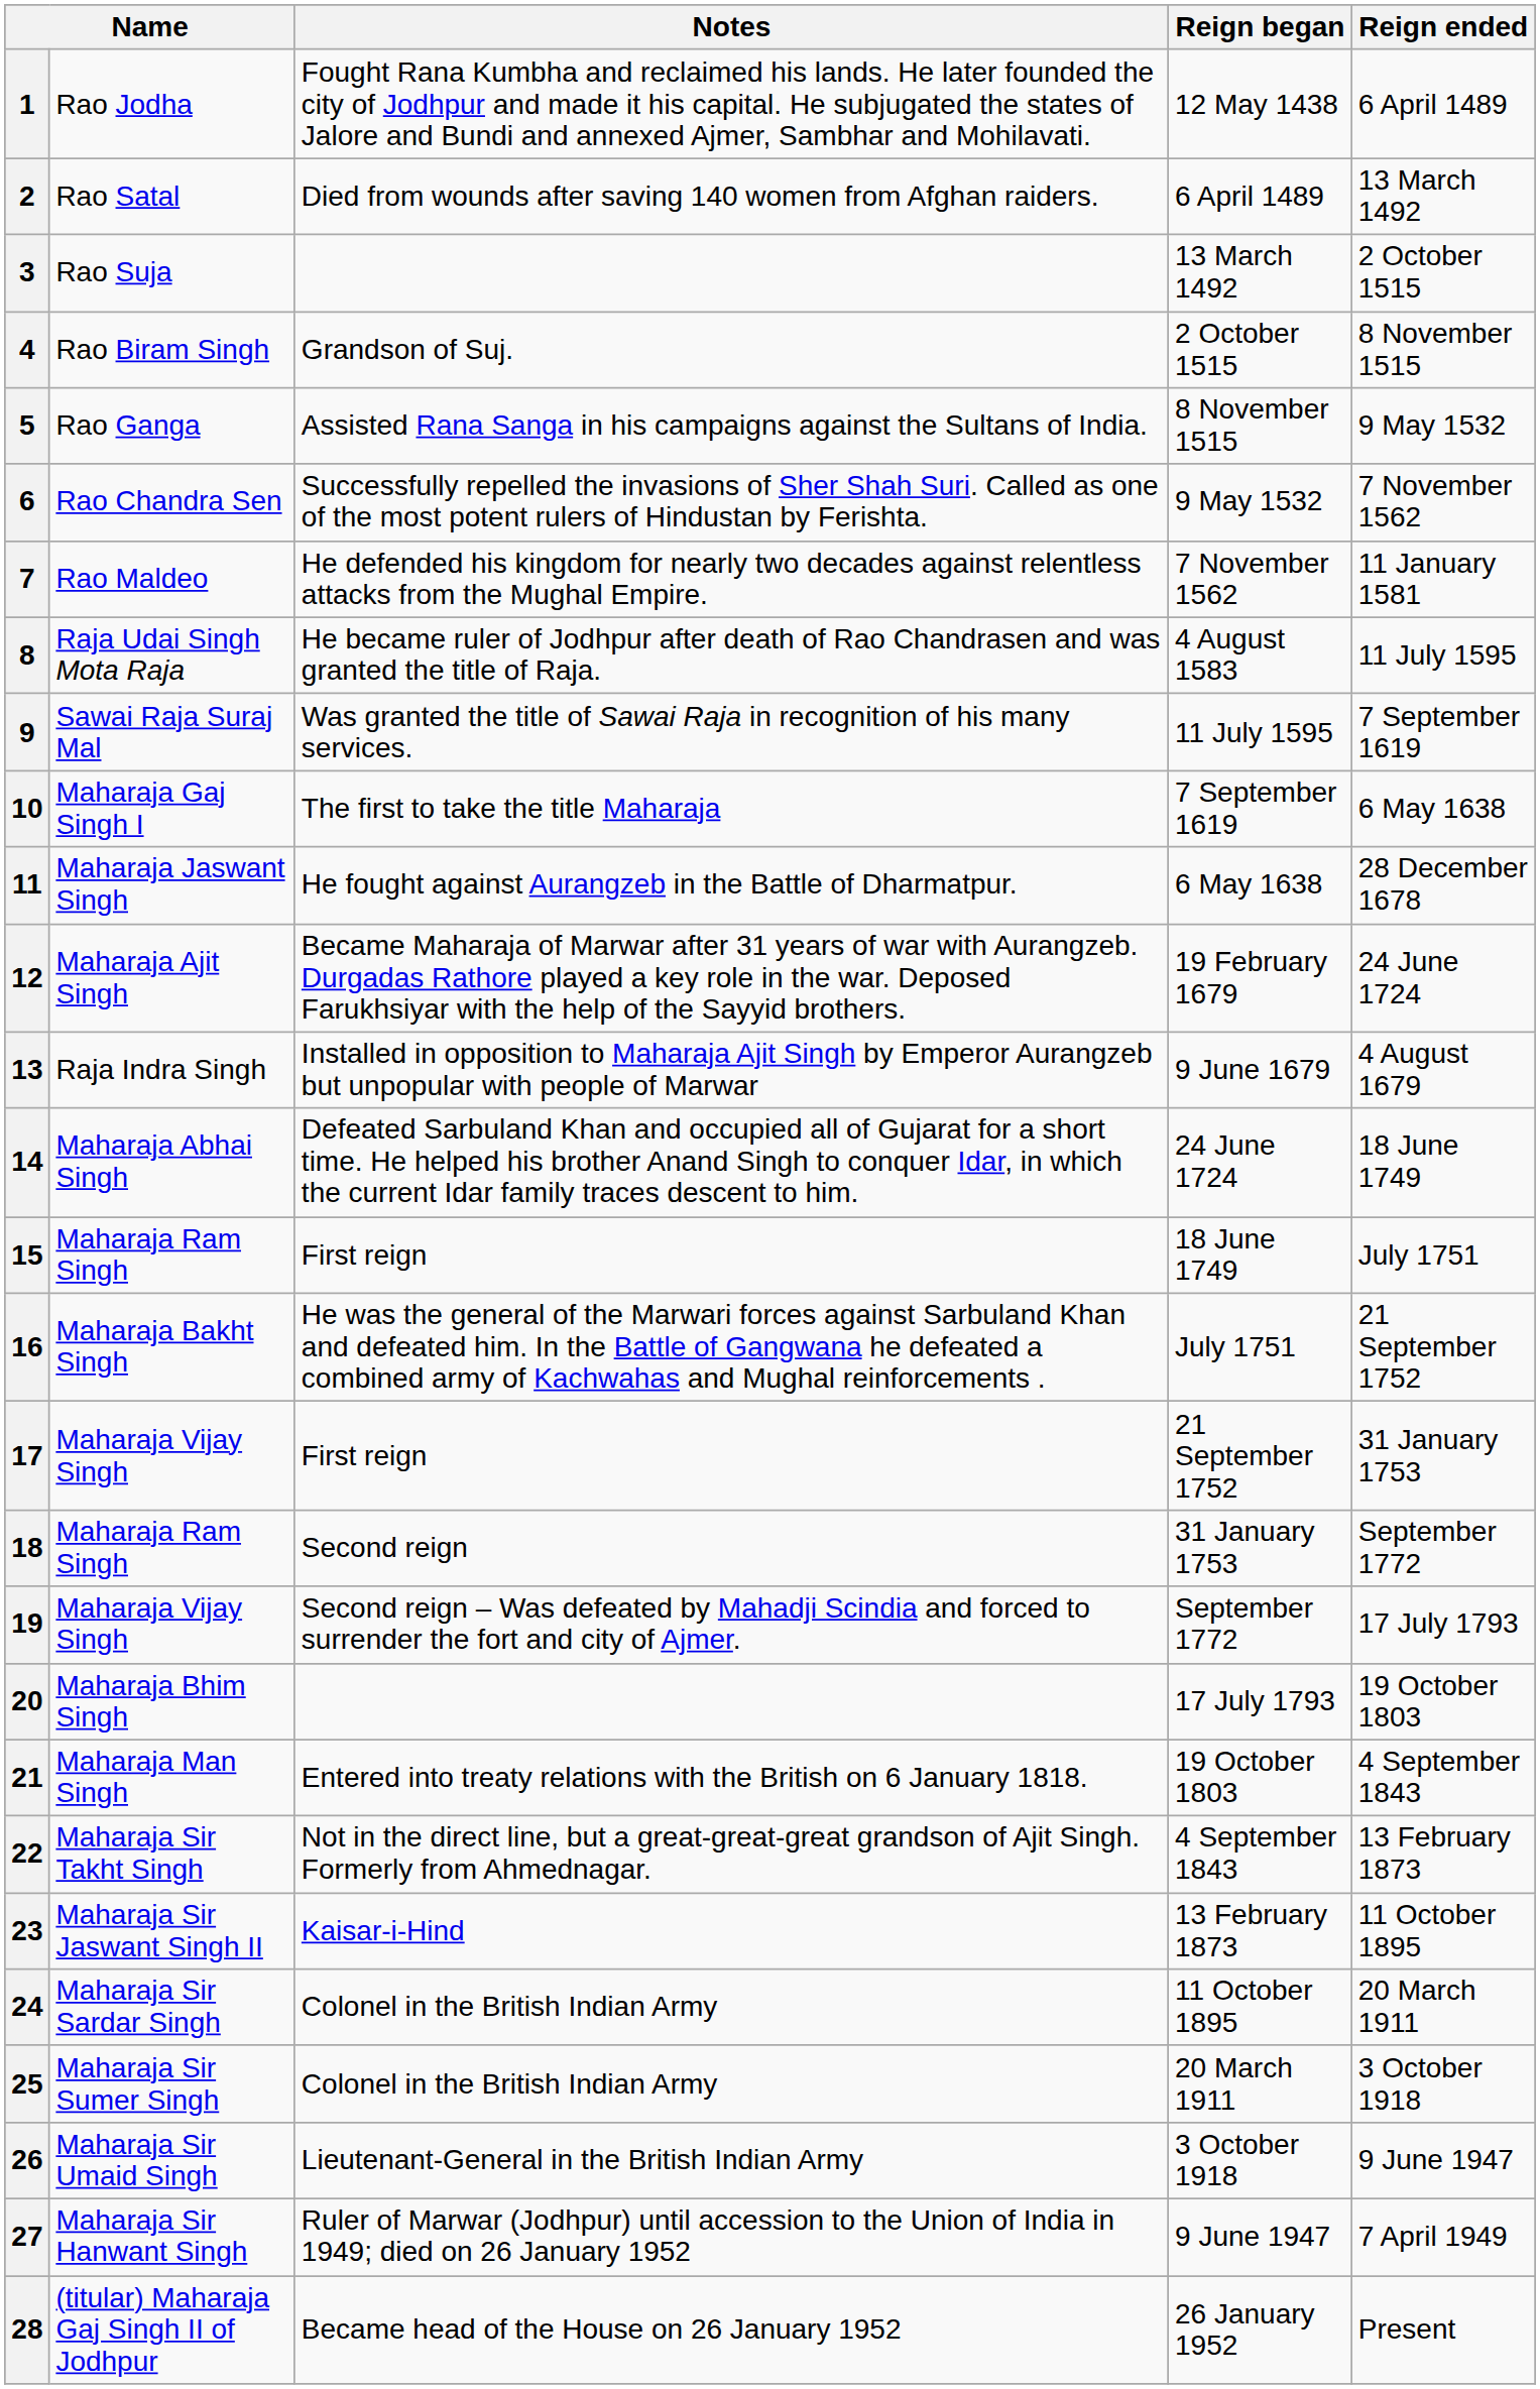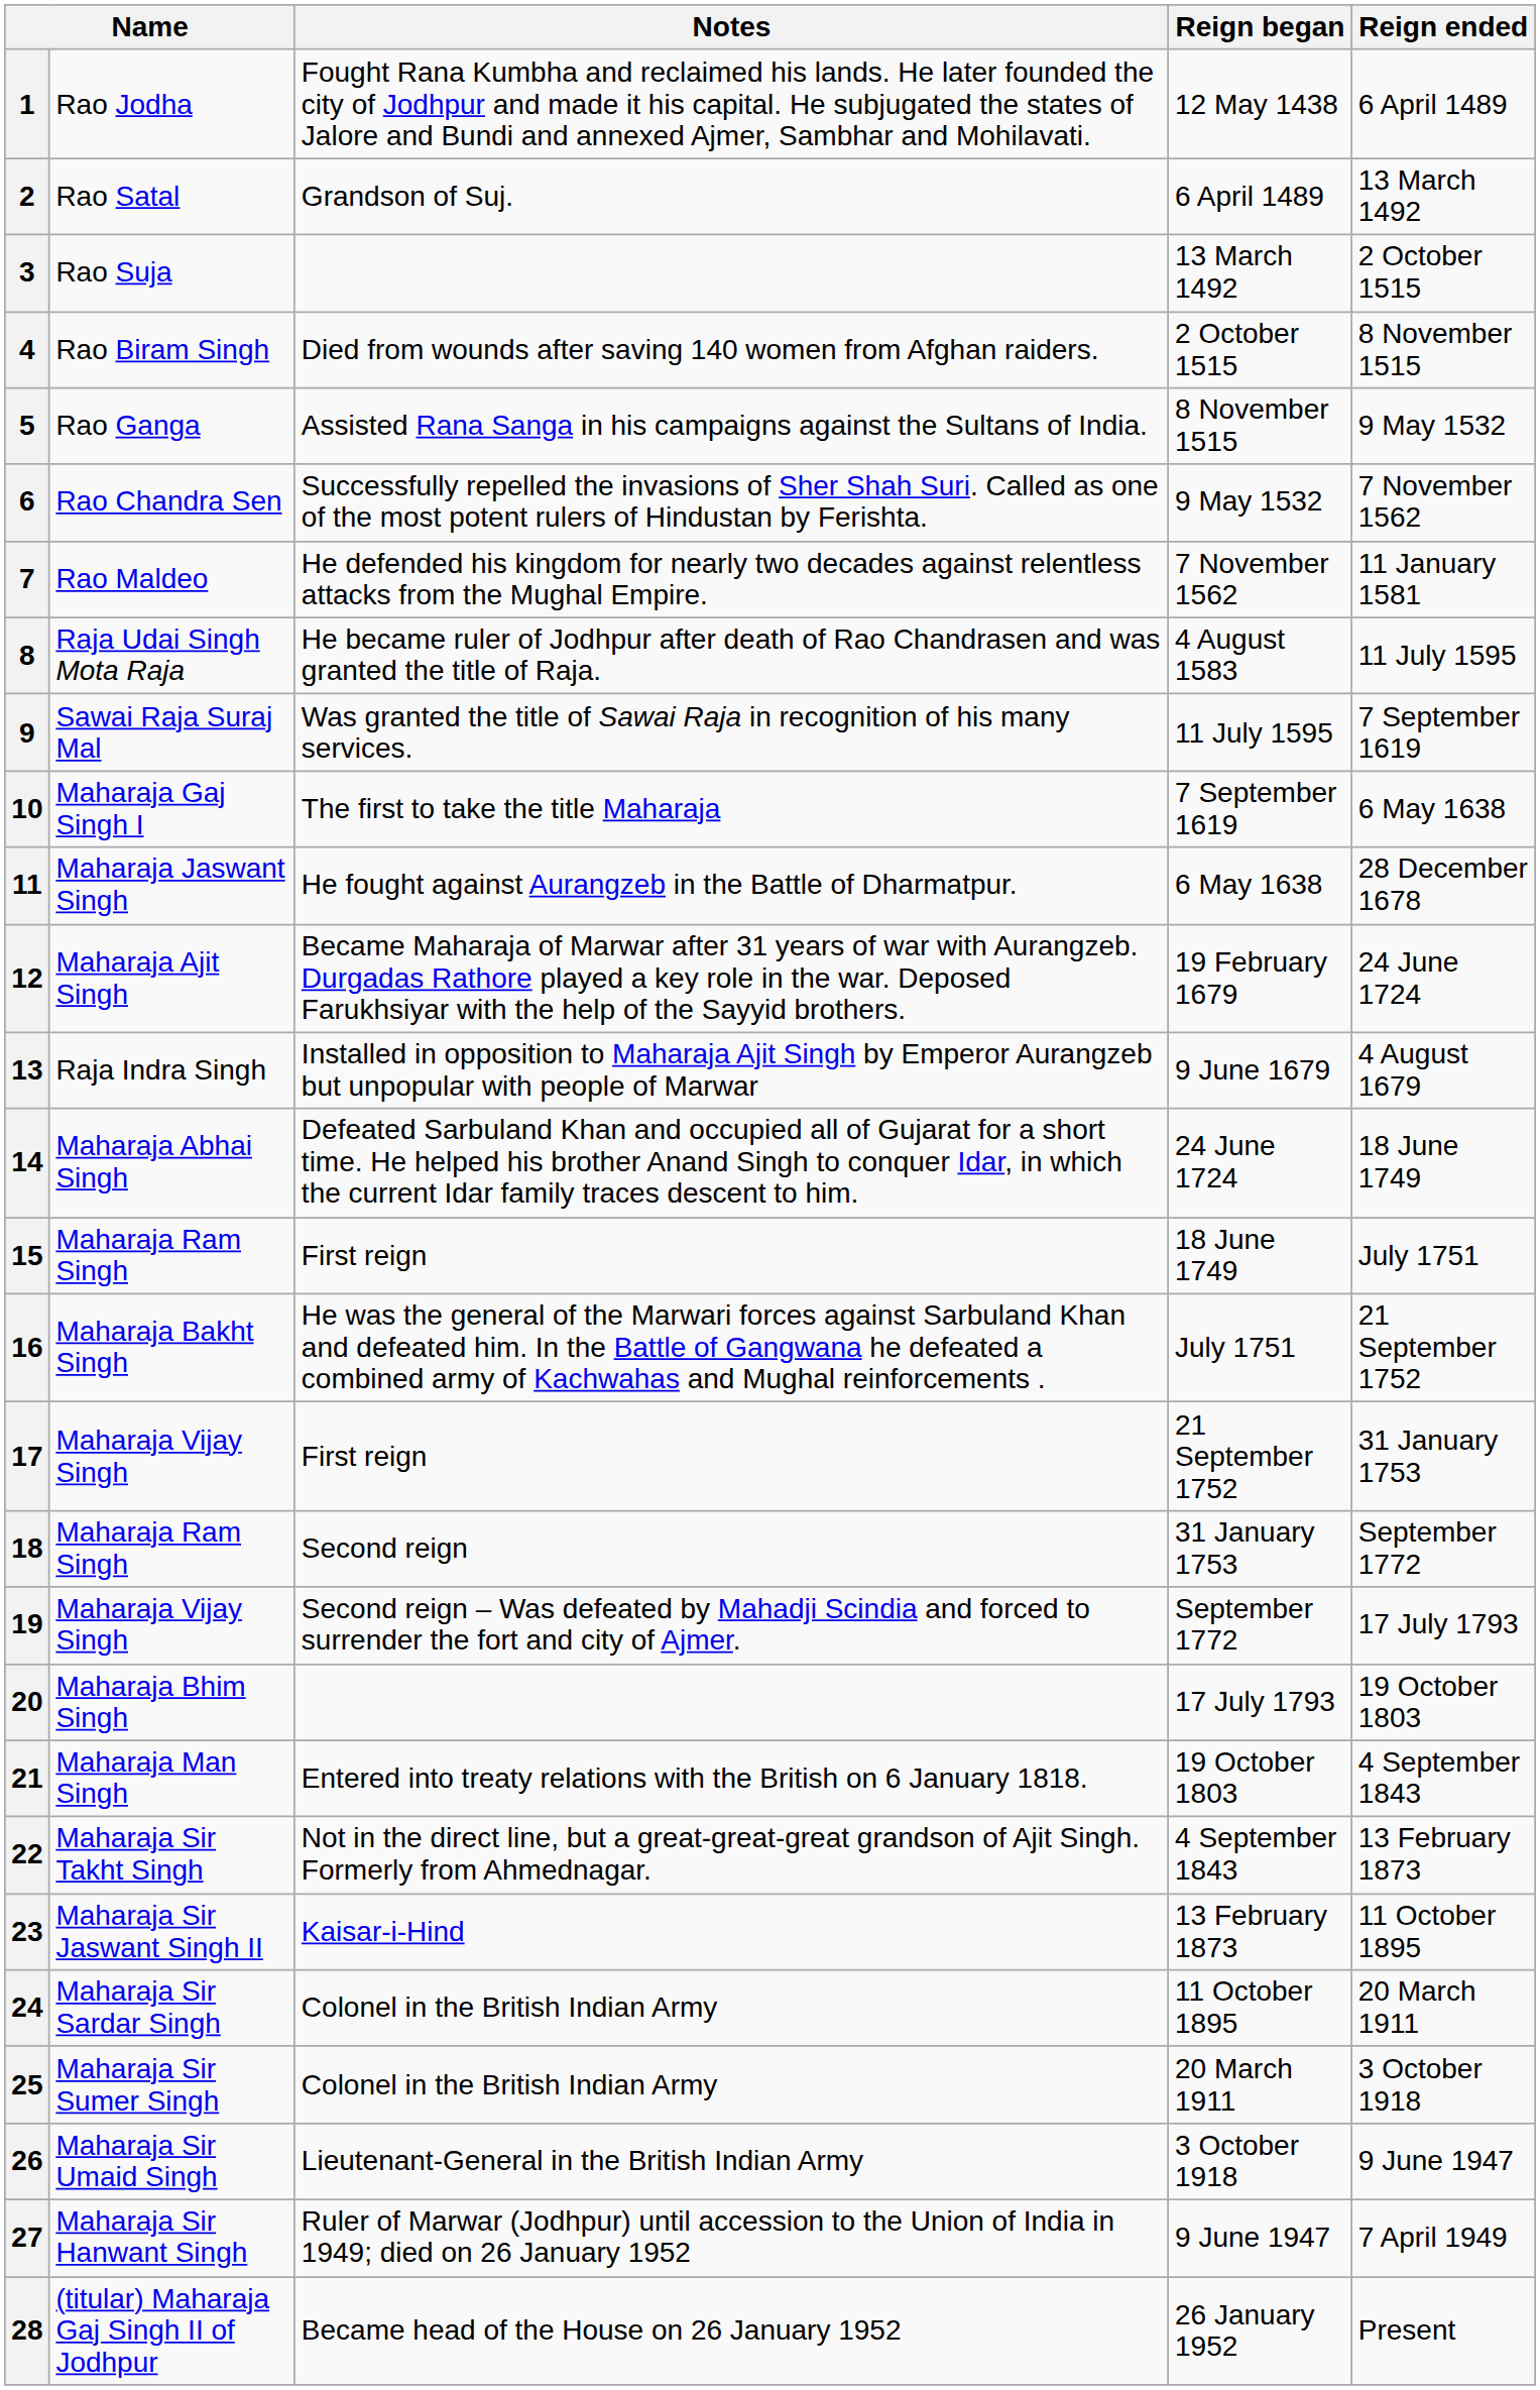 <table class="wikitable sortable">
 <tr>
 <th colspan=2>Name</th>
 <th>Notes</th>
 <th>Reign began</th>
 <th>Reign ended</th>
 </tr>
 <tr>
 <th>1</th>
 <td>Rao <a href='#'>Jodha</a></td>
 <td>Fought Rana Kumbha and reclaimed his lands. He later founded the city of <a href='#'>Jodhpur</a> and made it his capital. He subjugated the states of Jalore and Bundi and annexed Ajmer, Sambhar and Mohilavati.</td>
 <td>12 May 1438</td>
 <td>6 April 1489</td>
 </tr>
 <tr>
 <th>2</th>
 <td>Rao <a href='#'>Satal</a></td>
-<td>Died from wounds after saving 140 women from Afghan raiders.</td>
+<td>Grandson of Suj.</td>
 <td>6 April 1489</td>
 <td>13 March 1492</td>
 </tr>
 <tr>
 <th>3</th>
 <td>Rao <a href='#'>Suja</a></td>
 <td></td>
 <td>13 March 1492</td>
 <td>2 October 1515</td>
 </tr>
 <tr>
 <th>4</th>
 <td>Rao <a href='#'>Biram Singh</a></td>
-<td>Grandson of Suj.</td>
+<td>Died from wounds after saving 140 women from Afghan raiders.</td>
 <td>2 October 1515</td>
 <td>8 November 1515</td>
 </tr>
 <tr>
 <th>5</th>
 <td>Rao <a href='#'>Ganga</a></td>
 <td>Assisted <a href='#'>Rana Sanga</a> in his campaigns against the Sultans of India.</td>
 <td>8 November 1515</td>
 <td>9 May 1532</td>
 </tr>
 <tr>
 <th>6</th>
 <td><a href='#'>Rao Chandra Sen</a></td>
 <td>Successfully repelled the invasions of <a href='#'>Sher Shah Suri</a>. Called as one of the most potent rulers of Hindustan by Ferishta.</td>
 <td>9 May 1532</td>
 <td>7 November 1562</td>
 </tr>
 <tr>
 <th>7</th>
 <td><a href='#'>Rao Maldeo</a></td>
 <td>He defended his kingdom for nearly two decades against relentless attacks from the Mughal Empire.</td>
 <td>7 November 1562</td>
 <td>11 January 1581</td>
 </tr>
 <tr>
 <th>8</th>
 <td><a href='#'>Raja Udai Singh</a> <em>Mota Raja</em></td>
 <td>He became ruler of Jodhpur after death of Rao Chandrasen and was granted the title of Raja.</td>
 <td>4 August 1583</td>
 <td>11 July 1595</td>
 </tr>
 <tr>
 <th>9</th>
 <td><a href='#'>Sawai Raja Suraj Mal</a></td>
 <td>Was granted the title of <em>Sawai Raja</em> in recognition of his many services.</td>
 <td>11 July 1595</td>
 <td>7 September 1619</td>
 </tr>
 <tr>
 <th>10</th>
 <td><a href='#'>Maharaja Gaj Singh I</a></td>
 <td>The first to take the title <a href='#'>Maharaja</a></td>
 <td>7 September 1619</td>
 <td>6 May 1638</td>
 </tr>
 <tr>
 <th>11</th>
 <td><a href='#'>Maharaja Jaswant Singh</a></td>
 <td>He fought against <a href='#'>Aurangzeb</a> in the Battle of Dharmatpur.</td>
 <td>6 May 1638</td>
 <td>28 December 1678</td>
 </tr>
 <tr>
 <th>12</th>
 <td><a href='#'>Maharaja Ajit Singh</a></td>
 <td>Became Maharaja of Marwar after 31 years of war with Aurangzeb. <a href='#'>Durgadas Rathore</a> played a key role in the war. Deposed Farukhsiyar with the help of the Sayyid brothers.</td>
 <td>19 February 1679</td>
 <td>24 June 1724</td>
 </tr>
 <tr>
 <th>13</th>
 <td>Raja Indra Singh</td>
 <td>Installed in opposition to <a href='#'>Maharaja Ajit Singh</a> by Emperor Aurangzeb but unpopular with people of Marwar</td>
 <td>9 June 1679</td>
 <td>4 August 1679</td>
 </tr>
 <tr>
 <th>14</th>
 <td><a href='#'>Maharaja Abhai Singh</a></td>
 <td>Defeated Sarbuland Khan and occupied all of Gujarat for a short time. He helped his brother Anand Singh to conquer <a href='#'>Idar</a>, in which the current Idar family traces descent to him.</td>
 <td>24 June 1724</td>
 <td>18 June 1749</td>
 </tr>
 <tr>
 <th>15</th>
 <td><a href='#'>Maharaja Ram Singh</a></td>
 <td>First reign</td>
 <td>18 June 1749</td>
 <td>July 1751</td>
 </tr>
 <tr>
 <th>16</th>
 <td><a href='#'>Maharaja Bakht Singh</a></td>
 <td>He was the general of the Marwari forces against Sarbuland Khan and defeated him. In the <a href='#'>Battle of Gangwana</a> he defeated a combined army of <a href='#'>Kachwahas</a> and Mughal reinforcements .</td>
 <td>July 1751</td>
 <td>21 September 1752</td>
 </tr>
 <tr>
 <th>17</th>
 <td><a href='#'>Maharaja Vijay Singh</a></td>
 <td>First reign</td>
 <td>21 September 1752</td>
 <td>31 January 1753</td>
 </tr>
 <tr>
 <th>18</th>
 <td><a href='#'>Maharaja Ram Singh</a></td>
 <td>Second reign</td>
 <td>31 January 1753</td>
 <td>September 1772</td>
 </tr>
 <tr>
 <th>19</th>
 <td><a href='#'>Maharaja Vijay Singh</a></td>
 <td>Second reign – Was defeated by <a href='#'>Mahadji Scindia</a> and forced to surrender the fort and city of <a href='#'>Ajmer</a>.</td>
 <td>September 1772</td>
 <td>17 July 1793</td>
 </tr>
 <tr>
 <th>20</th>
 <td><a href='#'>Maharaja Bhim Singh</a></td>
 <td></td>
 <td>17 July 1793</td>
 <td>19 October 1803</td>
 </tr>
 <tr>
 <th>21</th>
 <td><a href='#'>Maharaja Man Singh</a></td>
 <td>Entered into treaty relations with the British on 6 January 1818.</td>
 <td>19 October 1803</td>
 <td>4 September 1843</td>
 </tr>
 <tr>
 <th>22</th>
 <td><a href='#'>Maharaja Sir Takht Singh</a></td>
 <td>Not in the direct line, but a great-great-great grandson of Ajit Singh. Formerly from Ahmednagar.</td>
 <td>4 September 1843</td>
 <td>13 February 1873</td>
 </tr>
 <tr>
 <th>23</th>
 <td><a href='#'>Maharaja Sir Jaswant Singh II</a></td>
 <td><a href='#'>Kaisar-i-Hind</a></td>
 <td>13 February 1873</td>
 <td>11 October 1895</td>
 </tr>
 <tr>
 <th>24</th>
 <td><a href='#'>Maharaja Sir Sardar Singh</a></td>
 <td>Colonel in the British Indian Army</td>
 <td>11 October 1895</td>
 <td>20 March 1911</td>
 </tr>
 <tr>
 <th>25</th>
 <td><a href='#'>Maharaja Sir Sumer Singh</a></td>
 <td>Colonel in the British Indian Army</td>
 <td>20 March 1911</td>
 <td>3 October 1918</td>
 </tr>
 <tr>
 <th>26</th>
 <td><a href='#'>Maharaja Sir Umaid Singh</a></td>
 <td>Lieutenant-General in the British Indian Army</td>
 <td>3 October 1918</td>
 <td>9 June 1947</td>
 </tr>
 <tr>
 <th>27</th>
 <td><a href='#'>Maharaja Sir Hanwant Singh</a></td>
 <td>Ruler of Marwar (Jodhpur) until accession to the Union of India in 1949; died on 26 January 1952</td>
 <td>9 June 1947</td>
 <td>7 April 1949</td>
 </tr>
 <tr>
 <th>28</th>
 <td><a href='#'>(titular) Maharaja Gaj Singh II of Jodhpur</a></td>
 <td>Became head of the House on 26 January 1952</td>
 <td>26 January 1952</td>
 <td>Present</td>
 </tr>
 </table>
